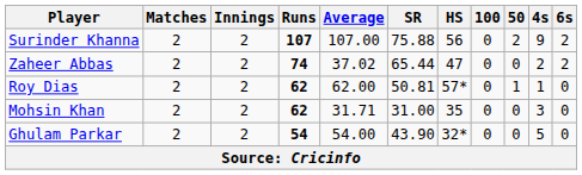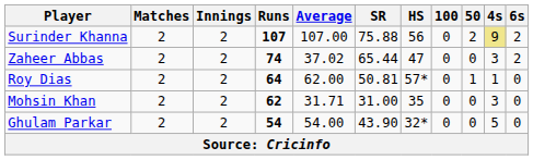 <table class="wikitable" style="text-align: center;">
 <tr>
 <th>Player</th>
 <th>Matches</th>
 <th>Innings</th>
 <th>Runs</th>
 <th><a href='#'>Average</a></th>
 <th>SR</th>
 <th>HS</th>
 <th>100</th>
 <th>50</th>
 <th>4s</th>
 <th>6s</th>
 </tr>
 <tr>
 <td style="text-align:left"> <a href='#'>Surinder Khanna</a></td>
 <td>2</td>
 <td>2</td>
 <td><strong>107</strong></td>
 <td>107.00</td>
 <td>75.88</td>
 <td>56</td>
 <td>0</td>
 <td>2</td>
-<td>9</td>
+<td style="background: khaki;">9</td>
 <td>2</td>
 </tr>
 <tr>
 <td style="text-align:left"> <a href='#'>Zaheer Abbas</a></td>
 <td>2</td>
 <td>2</td>
 <td><strong>74</strong></td>
 <td>37.02</td>
 <td>65.44</td>
 <td>47</td>
 <td>0</td>
 <td>0</td>
-<td>2</td>
+<td>3</td>
 <td>2</td>
 </tr>
 <tr>
 <td style="text-align:left"> <a href='#'>Roy Dias</a></td>
 <td>2</td>
 <td>2</td>
-<td><strong>62</strong></td>
+<td><strong>64</strong></td>
 <td>62.00</td>
 <td>50.81</td>
 <td>57*</td>
 <td>0</td>
 <td>1</td>
 <td>1</td>
 <td>0</td>
 </tr>
 <tr>
 <td style="text-align:left"> <a href='#'>Mohsin Khan</a></td>
 <td>2</td>
 <td>2</td>
 <td><strong>62</strong></td>
 <td>31.71</td>
 <td>31.00</td>
 <td>35</td>
 <td>0</td>
 <td>0</td>
 <td>3</td>
 <td>0</td>
 </tr>
 <tr>
 <td style="text-align:left">  <a href='#'>Ghulam Parkar</a></td>
 <td>2</td>
 <td>2</td>
 <td><strong>54</strong></td>
 <td>54.00</td>
 <td>43.90</td>
 <td>32*</td>
 <td>0</td>
 <td>0</td>
 <td>5</td>
 <td>0</td>
 </tr>
 <tr>
 <th colspan="11">Source: <em>Cricinfo</em></th>
 </tr>
 </table>
